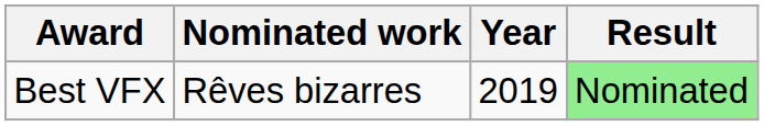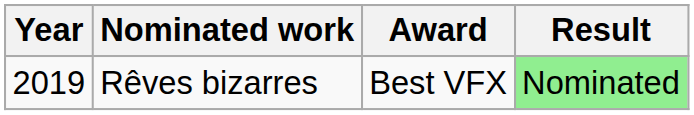 <table class="wikitable">
 <tr>
+<th>Year</th>
+<th>Nominated work</th>
 <th>Award</th>
-<th>Nominated work</th>
-<th>Year</th>
 <th>Result</th>
 </tr>
 <tr>
+<td>2019</td>
+<td>Rêves bizarres</td>
 <td>Best VFX</td>
-<td>Rêves bizarres</td>
-<td>2019</td>
 <td style="background: lightgreen;">Nominated</td>
 </tr>
 </table>
